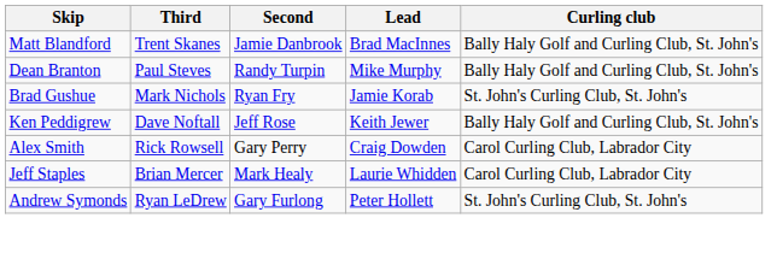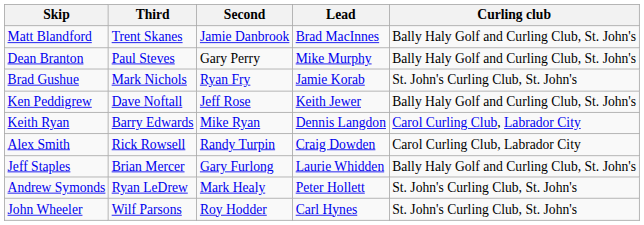 <table class="wikitable">
 <tr>
 <th>Skip</th>
 <th>Third</th>
 <th>Second</th>
 <th>Lead</th>
 <th>Curling club</th>
 </tr>
 <tr>
 <td><a href='#'>Matt Blandford</a></td>
 <td><a href='#'>Trent Skanes</a></td>
 <td><a href='#'>Jamie Danbrook</a></td>
 <td><a href='#'>Brad MacInnes</a></td>
 <td>Bally Haly Golf and Curling Club, St. John's</td>
 </tr>
 <tr>
 <td><a href='#'>Dean Branton</a></td>
 <td><a href='#'>Paul Steves</a></td>
-<td><a href='#'>Randy Turpin</a></td>
+<td>Gary Perry</td>
 <td><a href='#'>Mike Murphy</a></td>
 <td>Bally Haly Golf and Curling Club, St. John's</td>
 </tr>
 <tr>
 <td><a href='#'>Brad Gushue</a></td>
 <td><a href='#'>Mark Nichols</a></td>
 <td><a href='#'>Ryan Fry</a></td>
 <td><a href='#'>Jamie Korab</a></td>
 <td>St. John's Curling Club, St. John's</td>
 </tr>
 <tr>
 <td><a href='#'>Ken Peddigrew</a></td>
 <td><a href='#'>Dave Noftall</a></td>
 <td><a href='#'>Jeff Rose</a></td>
 <td><a href='#'>Keith Jewer</a></td>
 <td>Bally Haly Golf and Curling Club, St. John's</td>
 </tr>
 <tr>
+<td><a href='#'>Keith Ryan</a></td>
+<td><a href='#'>Barry Edwards</a></td>
+<td><a href='#'>Mike Ryan</a></td>
+<td><a href='#'>Dennis Langdon</a></td>
+<td><a href='#'>Carol Curling Club</a>, <a href='#'>Labrador City</a></td>
+</tr>
+<tr>
 <td><a href='#'>Alex Smith</a></td>
 <td><a href='#'>Rick Rowsell</a></td>
-<td>Gary Perry</td>
+<td><a href='#'>Randy Turpin</a></td>
 <td><a href='#'>Craig Dowden</a></td>
 <td>Carol Curling Club, Labrador City</td>
 </tr>
 <tr>
 <td><a href='#'>Jeff Staples</a></td>
 <td><a href='#'>Brian Mercer</a></td>
-<td><a href='#'>Mark Healy</a></td>
+<td><a href='#'>Gary Furlong</a></td>
 <td><a href='#'>Laurie Whidden</a></td>
-<td>Carol Curling Club, Labrador City</td>
+<td>Bally Haly Golf and Curling Club, St. John's</td>
 </tr>
 <tr>
 <td><a href='#'>Andrew Symonds</a></td>
 <td><a href='#'>Ryan LeDrew</a></td>
-<td><a href='#'>Gary Furlong</a></td>
+<td><a href='#'>Mark Healy</a></td>
 <td><a href='#'>Peter Hollett</a></td>
 <td>St. John's Curling Club, St. John's</td>
 </tr>
+<tr>
+<td><a href='#'>John Wheeler</a></td>
+<td><a href='#'>Wilf Parsons</a></td>
+<td><a href='#'>Roy Hodder</a></td>
+<td><a href='#'>Carl Hynes</a></td>
+<td>St. John's Curling Club, St. John's</td>
+</tr>
 </table>
